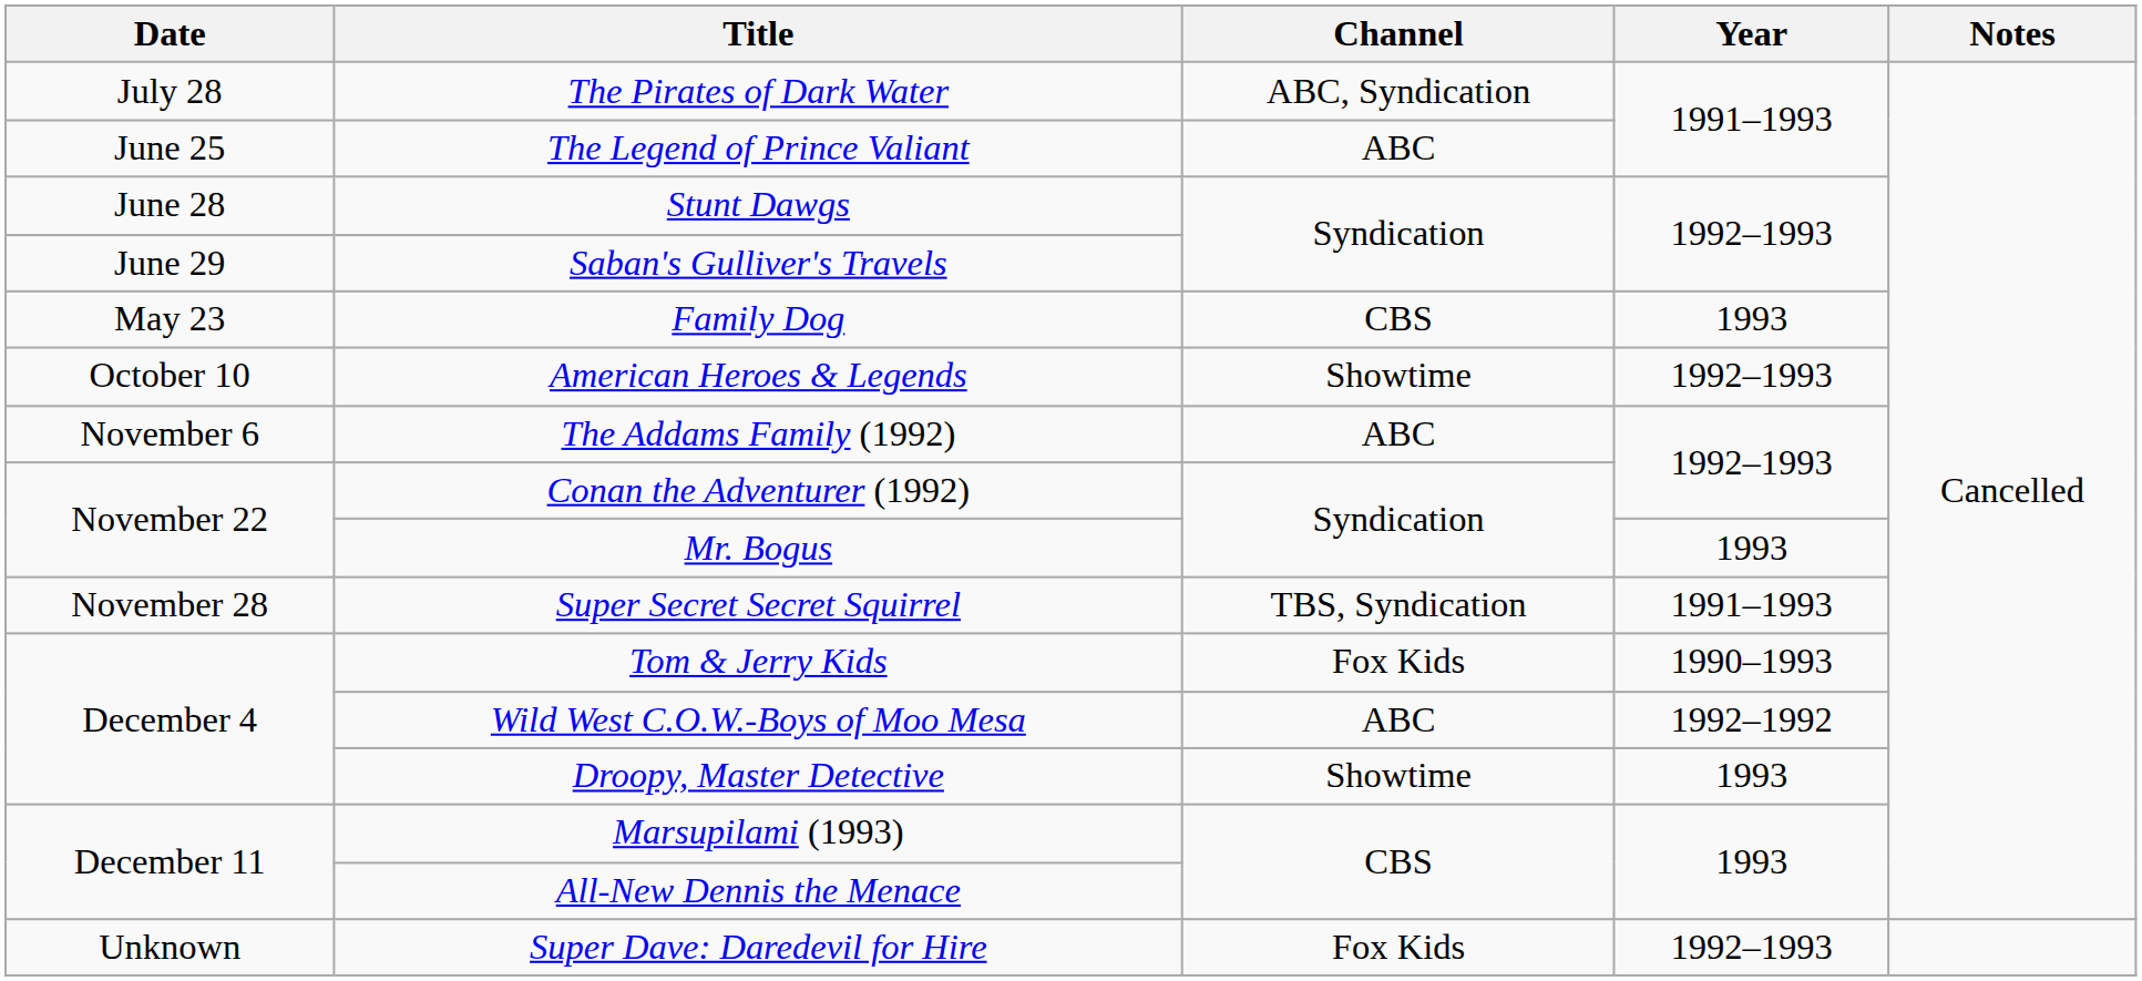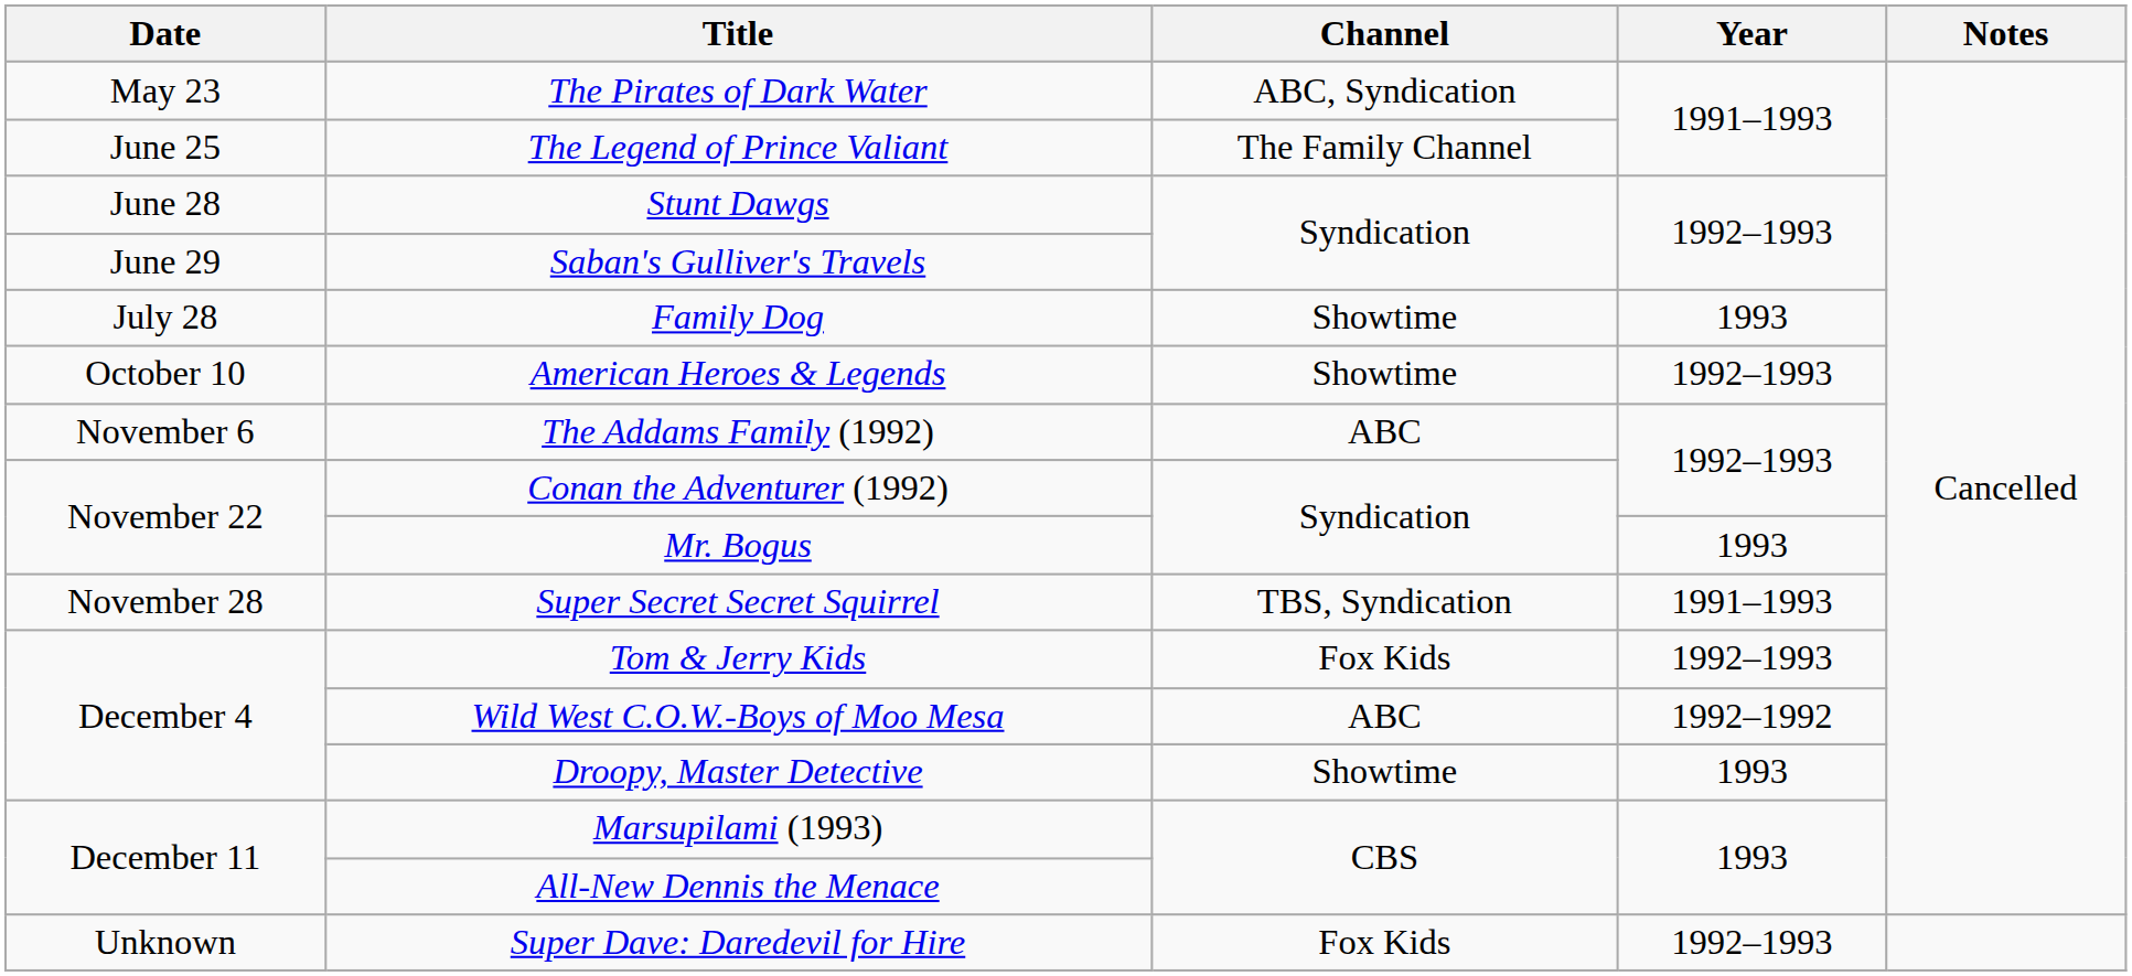 <table class="wikitable sortable" style="text-align: center" width="75%">
 <tr>
 <th scope="col">Date</th>
 <th scope="col">Title</th>
 <th scope="col">Channel</th>
 <th scope="col">Year</th>
 <th scope="col">Notes</th>
 </tr>
 <tr>
-<td>July 28</td>
+<td>May 23</td>
 <td><em><a href='#'>The Pirates of Dark Water</a></em></td>
 <td>ABC, Syndication</td>
 <td rowspan=2>1991–1993</td>
 <td rowspan=15>Cancelled</td>
 </tr>
 <tr>
 <td>June 25</td>
 <td><em><a href='#'>The Legend of Prince Valiant</a></em></td>
-<td>ABC</td>
+<td>The Family Channel</td>
 </tr>
 <tr>
 <td>June 28</td>
 <td><em><a href='#'>Stunt Dawgs</a></em></td>
 <td rowspan=2>Syndication</td>
 <td rowspan=2>1992–1993</td>
 </tr>
 <tr>
 <td>June 29</td>
 <td><em><a href='#'>Saban's Gulliver's Travels</a></em></td>
 </tr>
 <tr>
-<td>May 23</td>
+<td>July 28</td>
 <td><em><a href='#'>Family Dog</a></em></td>
-<td>CBS</td>
+<td>Showtime</td>
 <td>1993</td>
 </tr>
 <tr>
 <td>October 10</td>
 <td><em><a href='#'>American Heroes & Legends</a></em></td>
 <td>Showtime</td>
 <td>1992–1993</td>
 </tr>
 <tr>
 <td>November 6</td>
 <td><em><a href='#'>The Addams Family</a></em> (1992)</td>
 <td>ABC</td>
 <td rowspan=2>1992–1993</td>
 </tr>
 <tr>
 <td rowspan=2>November 22</td>
 <td><em><a href='#'>Conan the Adventurer</a></em> (1992)</td>
 <td rowspan=2>Syndication</td>
 </tr>
 <tr>
 <td><em><a href='#'>Mr. Bogus</a></em></td>
 <td>1993</td>
 </tr>
 <tr>
 <td>November 28</td>
 <td><em><a href='#'>Super Secret Secret Squirrel</a></em></td>
 <td>TBS, Syndication</td>
 <td>1991–1993</td>
 </tr>
 <tr>
 <td rowspan=3>December 4</td>
 <td><em><a href='#'>Tom & Jerry Kids</a></em></td>
 <td>Fox Kids</td>
-<td>1990–1993</td>
+<td>1992–1993</td>
 </tr>
 <tr>
 <td><em><a href='#'>Wild West C.O.W.-Boys of Moo Mesa</a></em></td>
 <td>ABC</td>
 <td>1992–1992</td>
 </tr>
 <tr>
 <td><em><a href='#'>Droopy, Master Detective</a></em></td>
 <td>Showtime</td>
 <td>1993</td>
 </tr>
 <tr>
 <td rowspan=2>December 11</td>
 <td><em><a href='#'>Marsupilami</a></em> (1993)</td>
 <td rowspan=2>CBS</td>
 <td rowspan=2>1993</td>
 </tr>
 <tr>
 <td><em><a href='#'>All-New Dennis the Menace</a></em></td>
 </tr>
 <tr>
 <td>Unknown</td>
 <td><em><a href='#'>Super Dave: Daredevil for Hire</a></em></td>
 <td>Fox Kids</td>
 <td>1992–1993</td>
 </tr>
 </table>
